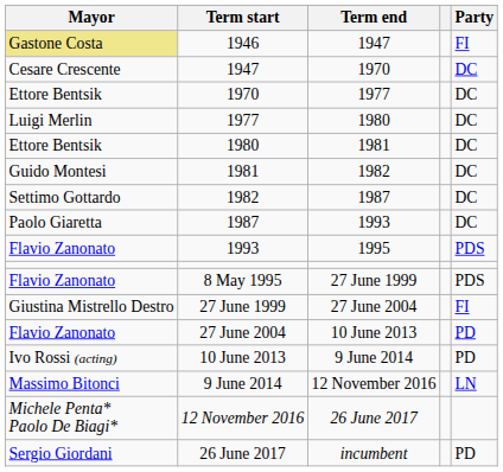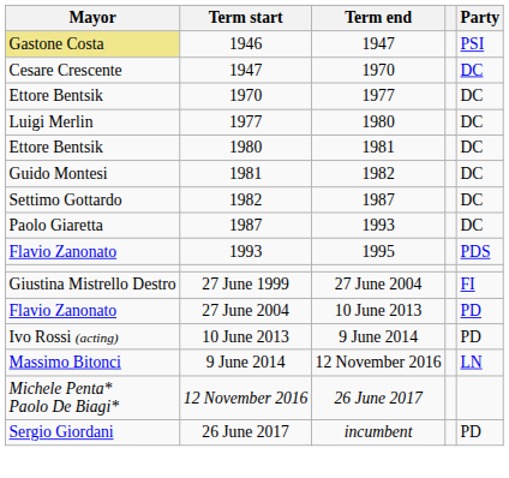 <table class="wikitable">
 <tr>
 <th>Mayor</th>
 <th>Term start</th>
 <th>Term end</th>
 <th class=unsortable> </th>
 <th>Party</th>
 </tr>
 <tr>
 <td style="background: khaki;">Gastone Costa</td>
 <td align=center>1946</td>
 <td align=center>1947</td>
 <td bgcolor=></td>
-<td><a href='#'>FI</a></td>
+<td><a href='#'>PSI</a></td>
 </tr>
 <tr>
 <td>Cesare Crescente</td>
 <td align=center>1947</td>
 <td align=center>1970</td>
 <td bgcolor=></td>
 <td><a href='#'>DC</a></td>
 </tr>
 <tr>
 <td>Ettore Bentsik</td>
 <td align=center>1970</td>
 <td align=center>1977</td>
 <td bgcolor=></td>
 <td>DC</td>
 </tr>
 <tr>
 <td>Luigi Merlin</td>
 <td align=center>1977</td>
 <td align=center>1980</td>
 <td bgcolor=></td>
 <td>DC</td>
 </tr>
 <tr>
 <td>Ettore Bentsik</td>
 <td align=center>1980</td>
 <td align=center>1981</td>
 <td bgcolor=></td>
 <td>DC</td>
 </tr>
 <tr>
 <td>Guido Montesi</td>
 <td align=center>1981</td>
 <td align=center>1982</td>
 <td bgcolor=></td>
 <td>DC</td>
 </tr>
 <tr>
 <td>Settimo Gottardo</td>
 <td align=center>1982</td>
 <td align=center>1987</td>
 <td bgcolor=></td>
 <td>DC</td>
 </tr>
 <tr>
 <td>Paolo Giaretta</td>
 <td align=center>1987</td>
 <td align=center>1993</td>
 <td bgcolor=></td>
 <td>DC</td>
 </tr>
 <tr>
 <td><a href='#'>Flavio Zanonato</a></td>
 <td align=center>1993</td>
 <td align=center>1995</td>
 <td bgcolor=></td>
 <td><a href='#'>PDS</a></td>
 </tr>
 <tr>
 <td></td>
 <td></td>
 <td></td>
 <td></td>
 <td></td>
 </tr>
 <tr>
-<td><a href='#'>Flavio Zanonato</a></td>
-<td align=center>8 May 1995</td>
-<td align=center>27 June 1999</td>
-<td bgcolor=></td>
-<td>PDS</td>
-</tr>
-<tr>
 <td>Giustina Mistrello Destro</td>
 <td align=center>27 June 1999</td>
 <td align=center>27 June 2004</td>
 <td bgcolor=></td>
 <td><a href='#'>FI</a></td>
 </tr>
 <tr>
 <td><a href='#'>Flavio Zanonato</a></td>
 <td align=center>27 June 2004</td>
 <td align=center>10 June 2013</td>
 <td bgcolor=></td>
 <td><a href='#'>PD</a></td>
 </tr>
 <tr>
 <td>Ivo Rossi <small><em>(acting)</em></small></td>
 <td align=center>10 June 2013</td>
 <td align=center>9 June 2014</td>
 <td bgcolor=></td>
 <td>PD</td>
 </tr>
 <tr>
 <td><a href='#'>Massimo Bitonci</a></td>
 <td align=center>9 June 2014</td>
 <td align=center>12 November 2016</td>
 <td bgcolor=></td>
 <td><a href='#'>LN</a></td>
 </tr>
 <tr>
 <td><em>Michele Penta* <br> Paolo De Biagi* </em></td>
 <td align=center><em>12 November 2016</em></td>
 <td align=center><em>26 June 2017</em></td>
 <td></td>
 <td></td>
 </tr>
 <tr>
 <td><a href='#'>Sergio Giordani</a></td>
 <td align=center>26 June 2017</td>
 <td align=center><em>incumbent</em></td>
 <td bgcolor=></td>
 <td>PD</td>
 </tr>
 </table>
